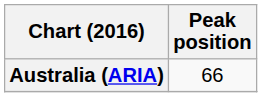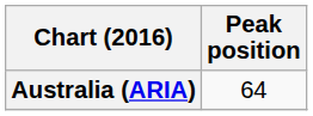 <table class="wikitable plainrowheaders sortable" style="text-align:center;">
 <tr>
 <th scope="col">Chart (2016)</th>
 <th scope="col">Peak<br>position</th>
 </tr>
 <tr>
 <th scope="row">Australia (<a href='#'>ARIA</a>)</th>
-<td>66</td>
+<td>64</td>
 </tr>
 <tr>
 </tr>
 <tr>
 </tr>
 <tr>
 </tr>
 </table>
